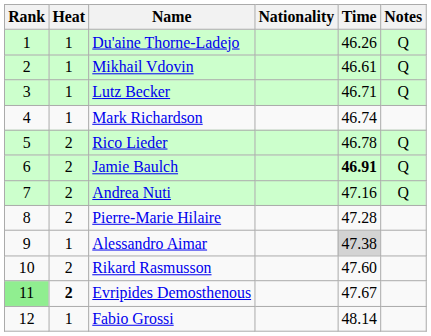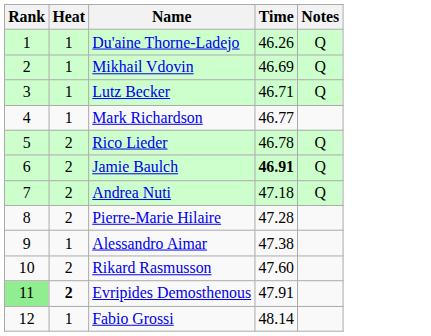 <table class="wikitable sortable" style="text-align:center">
 <tr>
 <th>Rank</th>
 <th>Heat</th>
 <th>Name</th>
-<th>Nationality</th>
 <th>Time</th>
 <th>Notes</th>
 </tr>
 <tr bgcolor=ccffcc>
 <td>1</td>
 <td>1</td>
 <td align="left"><a href='#'>Du'aine Thorne-Ladejo</a></td>
-<td align=left></td>
 <td>46.26</td>
 <td>Q</td>
 </tr>
 <tr bgcolor=ccffcc>
 <td>2</td>
 <td>1</td>
 <td align="left"><a href='#'>Mikhail Vdovin</a></td>
-<td align=left></td>
-<td>46.61</td>
+<td>46.69</td>
 <td>Q</td>
 </tr>
 <tr bgcolor=ccffcc>
 <td>3</td>
 <td>1</td>
 <td align="left"><a href='#'>Lutz Becker</a></td>
-<td align=left></td>
 <td>46.71</td>
 <td>Q</td>
 </tr>
 <tr>
 <td>4</td>
 <td>1</td>
 <td align="left"><a href='#'>Mark Richardson</a></td>
-<td align=left></td>
-<td>46.74</td>
+<td>46.77</td>
 <td></td>
 </tr>
 <tr bgcolor=ccffcc>
 <td>5</td>
 <td>2</td>
 <td align="left"><a href='#'>Rico Lieder</a></td>
-<td align=left></td>
 <td>46.78</td>
 <td>Q</td>
 </tr>
 <tr bgcolor=ccffcc>
 <td>6</td>
 <td>2</td>
 <td align="left"><a href='#'>Jamie Baulch</a></td>
-<td align=left></td>
 <td><strong>46.91</strong></td>
 <td>Q</td>
 </tr>
 <tr bgcolor=ccffcc>
 <td>7</td>
 <td>2</td>
 <td align="left"><a href='#'>Andrea Nuti</a></td>
-<td align=left></td>
-<td>47.16</td>
+<td>47.18</td>
 <td>Q</td>
 </tr>
 <tr>
 <td>8</td>
 <td>2</td>
 <td align="left"><a href='#'>Pierre-Marie Hilaire</a></td>
-<td align=left></td>
 <td>47.28</td>
 <td></td>
 </tr>
 <tr>
 <td>9</td>
 <td>1</td>
 <td align="left"><a href='#'>Alessandro Aimar</a></td>
-<td align=left></td>
-<td style="background: lightgrey;">47.38</td>
+<td>47.38</td>
 <td></td>
 </tr>
 <tr>
 <td>10</td>
 <td>2</td>
 <td align="left"><a href='#'>Rikard Rasmusson</a></td>
-<td align=left></td>
 <td>47.60</td>
 <td></td>
 </tr>
 <tr>
 <td style="background: lightgreen;">11</td>
 <td><strong>2</strong></td>
 <td align="left"><a href='#'>Evripides Demosthenous</a></td>
-<td align=left></td>
-<td>47.67</td>
+<td>47.91</td>
 <td></td>
 </tr>
 <tr>
 <td>12</td>
 <td>1</td>
 <td align="left"><a href='#'>Fabio Grossi</a></td>
-<td align=left></td>
 <td>48.14</td>
 <td></td>
 </tr>
 </table>
